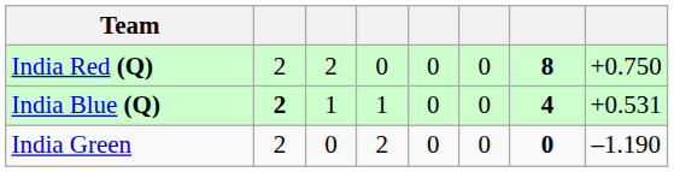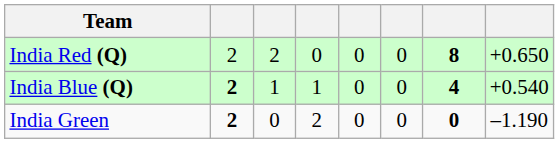 <table class="wikitable" style="text-align:center">
 <tr>
 <th width="150">Team</th>
 <th width="25"></th>
 <th width="25"></th>
 <th width="25"></th>
 <th width="25"></th>
 <th width="25"></th>
 <th width="40"></th>
 <th width="40"></th>
 </tr>
 <tr style="background:#cfc;">
 <td style="text-align:left"><a href='#'>India Red</a> <strong>(Q)</strong></td>
 <td>2</td>
 <td>2</td>
 <td>0</td>
 <td>0</td>
 <td>0</td>
 <td><strong>8</strong></td>
-<td>+0.750</td>
+<td>+0.650</td>
 </tr>
 <tr style="background:#cfc;">
 <td style="text-align:left"><a href='#'>India Blue</a> <strong>(Q)</strong></td>
 <td><strong>2</strong></td>
 <td>1</td>
 <td>1</td>
 <td>0</td>
 <td>0</td>
 <td><strong>4</strong></td>
-<td>+0.531</td>
+<td>+0.540</td>
 </tr>
 <tr>
 <td style="text-align:left"><a href='#'>India Green</a></td>
-<td>2</td>
+<td><strong>2</strong></td>
 <td>0</td>
 <td>2</td>
 <td>0</td>
 <td>0</td>
 <td><strong>0</strong></td>
 <td>–1.190</td>
 </tr>
 </table>
